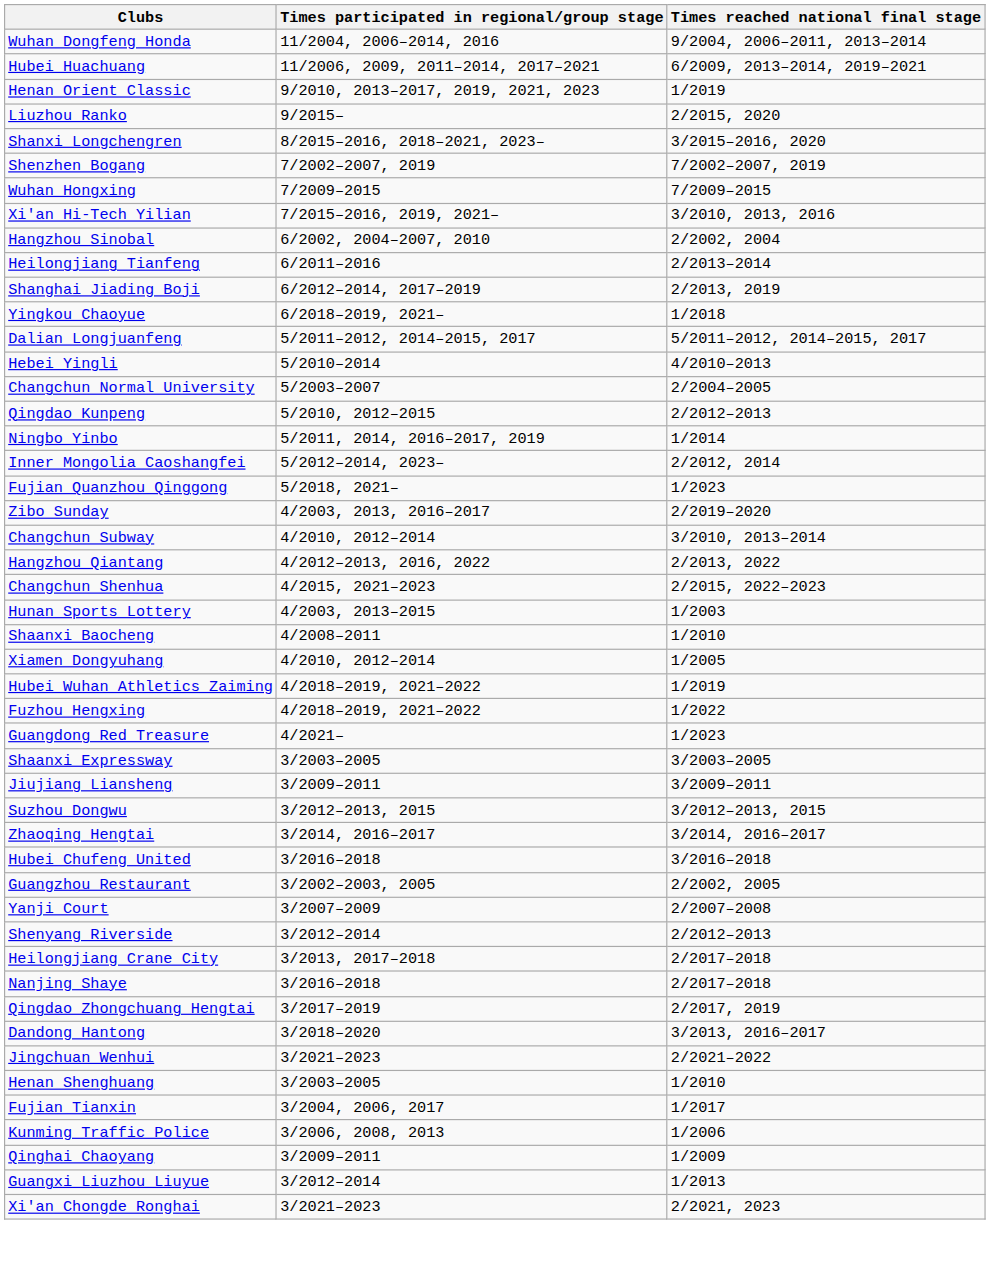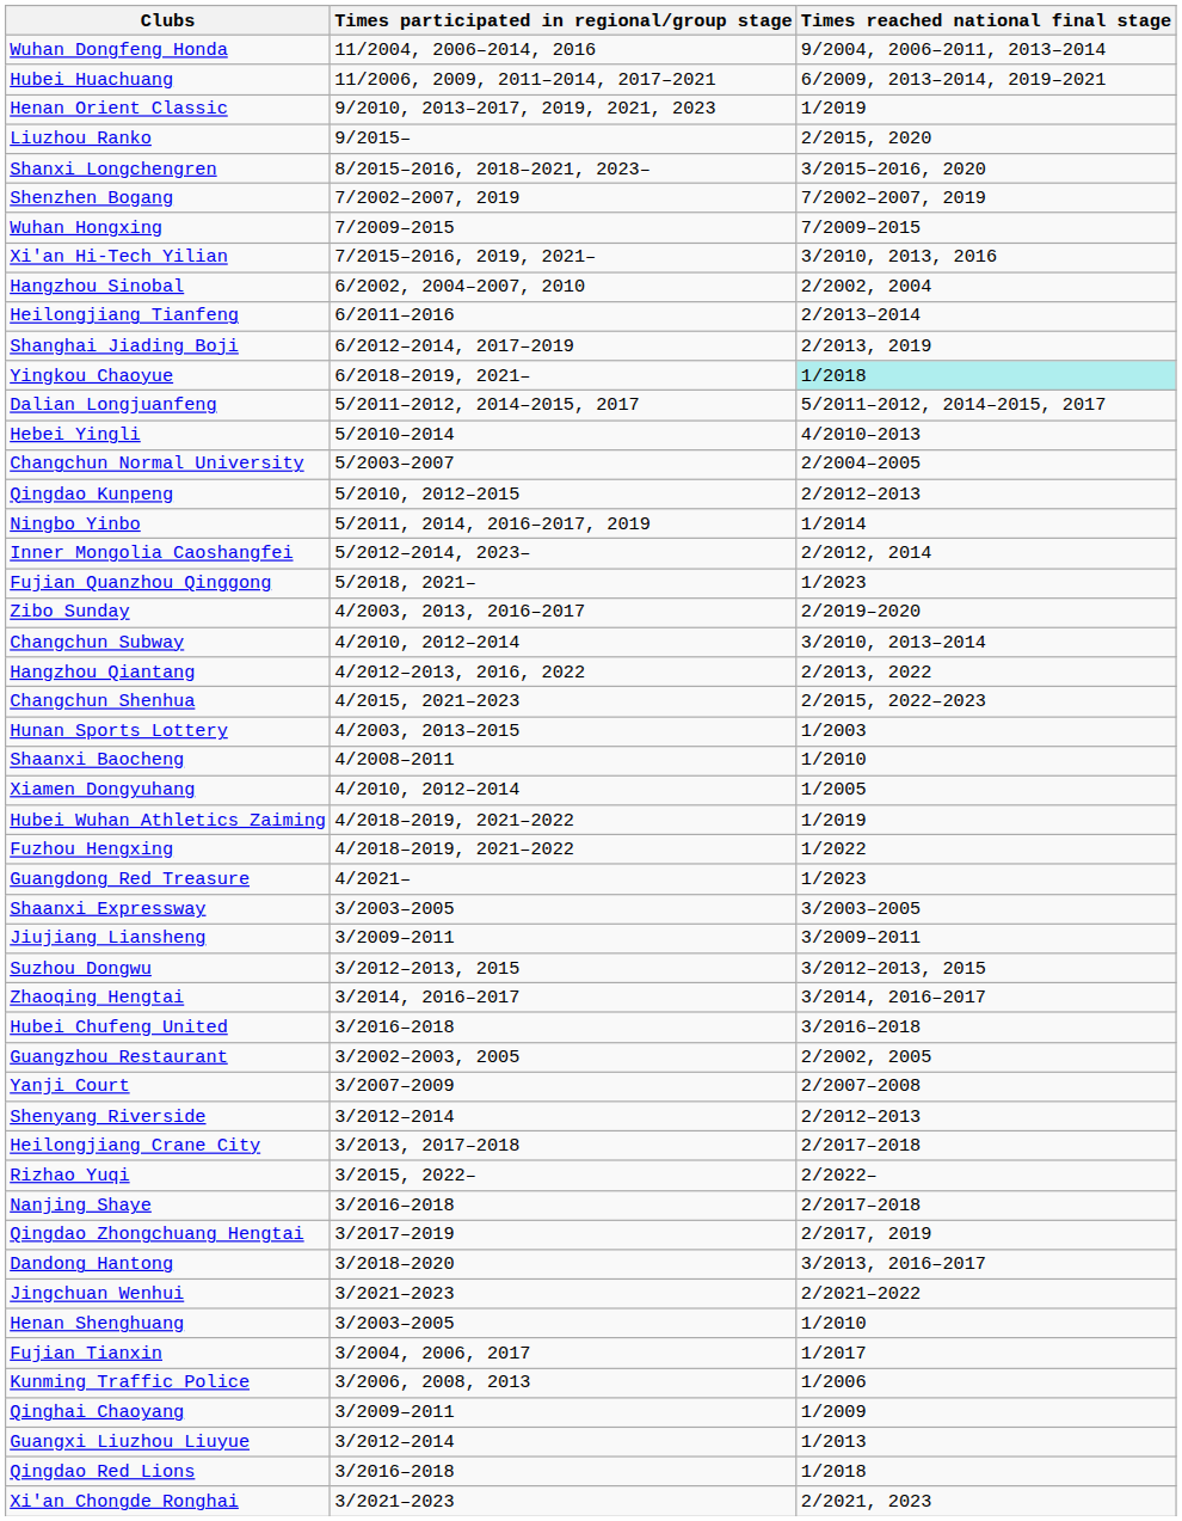 <table class="wikitable">
 <tr>
 <th>Clubs</th>
 <th>Times participated in regional/group stage</th>
 <th>Times reached national final stage</th>
 </tr>
 <tr>
 <td><a href='#'>Wuhan Dongfeng Honda</a></td>
 <td>11/2004, 2006–2014, 2016</td>
 <td>9/2004, 2006–2011, 2013–2014</td>
 </tr>
 <tr>
 <td><a href='#'>Hubei Huachuang</a></td>
 <td>11/2006, 2009, 2011–2014, 2017–2021</td>
 <td>6/2009, 2013–2014, 2019–2021</td>
 </tr>
 <tr>
 <td><a href='#'>Henan Orient Classic</a></td>
 <td>9/2010, 2013–2017, 2019, 2021, 2023</td>
 <td>1/2019</td>
 </tr>
 <tr>
 <td><a href='#'>Liuzhou Ranko</a></td>
 <td>9/2015–</td>
 <td>2/2015, 2020</td>
 </tr>
 <tr>
 <td><a href='#'>Shanxi Longchengren</a></td>
 <td>8/2015–2016, 2018–2021, 2023–</td>
 <td>3/2015–2016, 2020</td>
 </tr>
 <tr>
 <td><a href='#'>Shenzhen Bogang</a></td>
 <td>7/2002–2007, 2019</td>
 <td>7/2002–2007, 2019</td>
 </tr>
 <tr>
 <td><a href='#'>Wuhan Hongxing</a></td>
 <td>7/2009–2015</td>
 <td>7/2009–2015</td>
 </tr>
 <tr>
 <td><a href='#'>Xi'an Hi-Tech Yilian</a></td>
 <td>7/2015–2016, 2019, 2021–</td>
 <td>3/2010, 2013, 2016</td>
 </tr>
 <tr>
 <td><a href='#'>Hangzhou Sinobal</a></td>
 <td>6/2002, 2004–2007, 2010</td>
 <td>2/2002, 2004</td>
 </tr>
 <tr>
 <td><a href='#'>Heilongjiang Tianfeng</a></td>
 <td>6/2011–2016</td>
 <td>2/2013–2014</td>
 </tr>
 <tr>
 <td><a href='#'>Shanghai Jiading Boji</a></td>
 <td>6/2012–2014, 2017–2019</td>
 <td>2/2013, 2019</td>
 </tr>
 <tr>
 <td><a href='#'>Yingkou Chaoyue</a></td>
 <td>6/2018–2019, 2021–</td>
-<td>1/2018</td>
+<td style="background: paleturquoise;">1/2018</td>
 </tr>
 <tr>
 <td><a href='#'>Dalian Longjuanfeng</a></td>
 <td>5/2011–2012, 2014–2015, 2017</td>
 <td>5/2011–2012, 2014–2015, 2017</td>
 </tr>
 <tr>
 <td><a href='#'>Hebei Yingli</a></td>
 <td>5/2010–2014</td>
 <td>4/2010–2013</td>
 </tr>
 <tr>
 <td><a href='#'>Changchun Normal University</a></td>
 <td>5/2003–2007</td>
 <td>2/2004–2005</td>
 </tr>
 <tr>
 <td><a href='#'>Qingdao Kunpeng</a></td>
 <td>5/2010, 2012–2015</td>
 <td>2/2012–2013</td>
 </tr>
 <tr>
 <td><a href='#'>Ningbo Yinbo</a></td>
 <td>5/2011, 2014, 2016–2017, 2019</td>
 <td>1/2014</td>
 </tr>
 <tr>
 <td><a href='#'>Inner Mongolia Caoshangfei</a></td>
 <td>5/2012–2014, 2023–</td>
 <td>2/2012, 2014</td>
 </tr>
 <tr>
 <td><a href='#'>Fujian Quanzhou Qinggong</a></td>
 <td>5/2018, 2021–</td>
 <td>1/2023</td>
 </tr>
 <tr>
 <td><a href='#'>Zibo Sunday</a></td>
 <td>4/2003, 2013, 2016–2017</td>
 <td>2/2019–2020</td>
 </tr>
 <tr>
 <td><a href='#'>Changchun Subway</a></td>
 <td>4/2010, 2012–2014</td>
 <td>3/2010, 2013–2014</td>
 </tr>
 <tr>
 <td><a href='#'>Hangzhou Qiantang</a></td>
 <td>4/2012–2013, 2016, 2022</td>
 <td>2/2013, 2022</td>
 </tr>
 <tr>
 <td><a href='#'>Changchun Shenhua</a></td>
 <td>4/2015, 2021–2023</td>
 <td>2/2015, 2022–2023</td>
 </tr>
 <tr>
 <td><a href='#'>Hunan Sports Lottery</a></td>
 <td>4/2003, 2013–2015</td>
 <td>1/2003</td>
 </tr>
 <tr>
 <td><a href='#'>Shaanxi Baocheng</a></td>
 <td>4/2008–2011</td>
 <td>1/2010</td>
 </tr>
 <tr>
 <td><a href='#'>Xiamen Dongyuhang</a></td>
 <td>4/2010, 2012–2014</td>
 <td>1/2005</td>
 </tr>
 <tr>
 <td><a href='#'>Hubei Wuhan Athletics Zaiming</a></td>
 <td>4/2018–2019, 2021–2022</td>
 <td>1/2019</td>
 </tr>
 <tr>
 <td><a href='#'>Fuzhou Hengxing</a></td>
 <td>4/2018–2019, 2021–2022</td>
 <td>1/2022</td>
 </tr>
 <tr>
 <td><a href='#'>Guangdong Red Treasure</a></td>
 <td>4/2021–</td>
 <td>1/2023</td>
 </tr>
 <tr>
 <td><a href='#'>Shaanxi Expressway</a></td>
 <td>3/2003–2005</td>
 <td>3/2003–2005</td>
 </tr>
 <tr>
 <td><a href='#'>Jiujiang Liansheng</a></td>
 <td>3/2009–2011</td>
 <td>3/2009–2011</td>
 </tr>
 <tr>
 <td><a href='#'>Suzhou Dongwu</a></td>
 <td>3/2012–2013, 2015</td>
 <td>3/2012–2013, 2015</td>
 </tr>
 <tr>
 <td><a href='#'>Zhaoqing Hengtai</a></td>
 <td>3/2014, 2016–2017</td>
 <td>3/2014, 2016–2017</td>
 </tr>
 <tr>
 <td><a href='#'>Hubei Chufeng United</a></td>
 <td>3/2016–2018</td>
 <td>3/2016–2018</td>
 </tr>
 <tr>
 <td><a href='#'>Guangzhou Restaurant</a></td>
 <td>3/2002–2003, 2005</td>
 <td>2/2002, 2005</td>
 </tr>
 <tr>
 <td><a href='#'>Yanji Court</a></td>
 <td>3/2007–2009</td>
 <td>2/2007–2008</td>
 </tr>
 <tr>
 <td><a href='#'>Shenyang Riverside</a></td>
 <td>3/2012–2014</td>
 <td>2/2012–2013</td>
 </tr>
 <tr>
 <td><a href='#'>Heilongjiang Crane City</a></td>
 <td>3/2013, 2017–2018</td>
 <td>2/2017–2018</td>
 </tr>
 <tr>
+<td><a href='#'>Rizhao Yuqi</a></td>
+<td>3/2015, 2022–</td>
+<td>2/2022–</td>
+</tr>
+<tr>
 <td><a href='#'>Nanjing Shaye</a></td>
 <td>3/2016–2018</td>
 <td>2/2017–2018</td>
 </tr>
 <tr>
 <td><a href='#'>Qingdao Zhongchuang Hengtai</a></td>
 <td>3/2017–2019</td>
 <td>2/2017, 2019</td>
 </tr>
 <tr>
 <td><a href='#'>Dandong Hantong</a></td>
 <td>3/2018–2020</td>
 <td>3/2013, 2016–2017</td>
 </tr>
 <tr>
 <td><a href='#'>Jingchuan Wenhui</a></td>
 <td>3/2021–2023</td>
 <td>2/2021–2022</td>
 </tr>
 <tr>
 <td><a href='#'>Henan Shenghuang</a></td>
 <td>3/2003–2005</td>
 <td>1/2010</td>
 </tr>
 <tr>
 <td><a href='#'>Fujian Tianxin</a></td>
 <td>3/2004, 2006, 2017</td>
 <td>1/2017</td>
 </tr>
 <tr>
 <td><a href='#'>Kunming Traffic Police</a></td>
 <td>3/2006, 2008, 2013</td>
 <td>1/2006</td>
 </tr>
 <tr>
 <td><a href='#'>Qinghai Chaoyang</a></td>
 <td>3/2009–2011</td>
 <td>1/2009</td>
 </tr>
 <tr>
 <td><a href='#'>Guangxi Liuzhou Liuyue</a></td>
 <td>3/2012–2014</td>
 <td>1/2013</td>
 </tr>
 <tr>
+<td><a href='#'>Qingdao Red Lions</a></td>
+<td>3/2016–2018</td>
+<td>1/2018</td>
+</tr>
+<tr>
 <td><a href='#'>Xi'an Chongde Ronghai</a></td>
 <td>3/2021–2023</td>
 <td>2/2021, 2023</td>
 </tr>
 </table>
